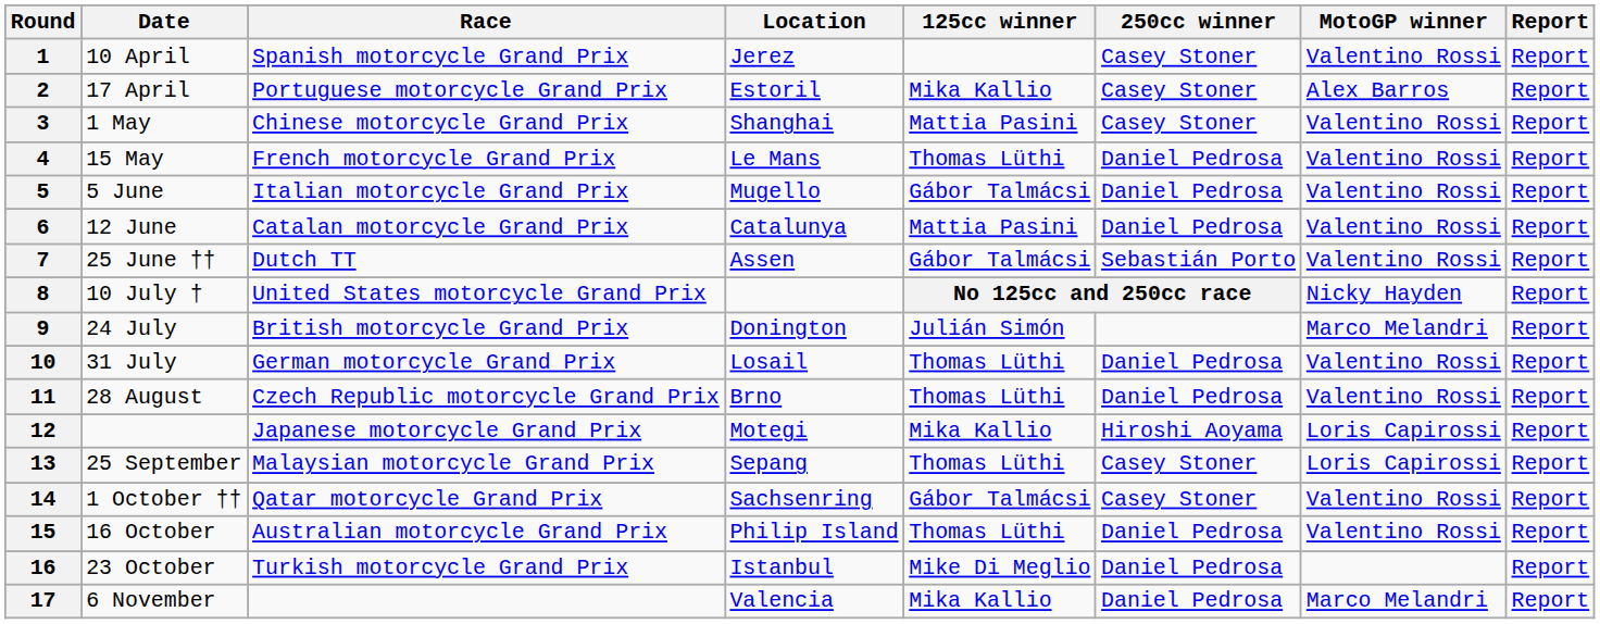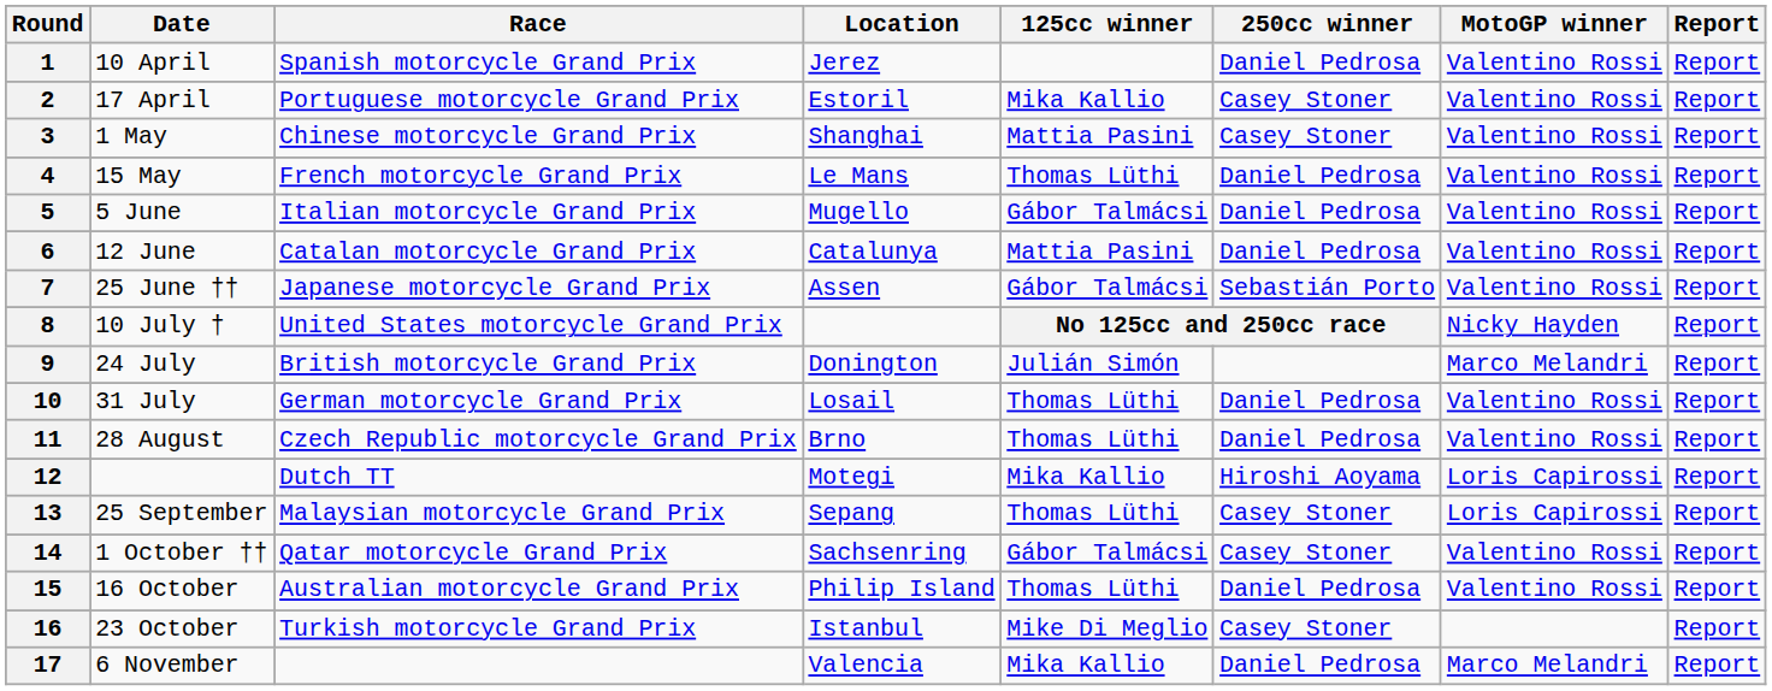 <table class="wikitable" style="font-size: 85%">
 <tr>
 <th>Round</th>
 <th>Date</th>
 <th>Race</th>
 <th>Location</th>
 <th>125cc winner</th>
 <th>250cc winner</th>
 <th>MotoGP winner</th>
 <th>Report</th>
 </tr>
 <tr>
 <th>1</th>
 <td>10 April</td>
 <td> <a href='#'>Spanish motorcycle Grand Prix</a></td>
 <td><a href='#'>Jerez</a></td>
 <td></td>
-<td> <a href='#'>Casey Stoner</a></td>
+<td> <a href='#'>Daniel Pedrosa</a></td>
 <td> <a href='#'>Valentino Rossi</a></td>
 <td><a href='#'>Report</a></td>
 </tr>
 <tr>
 <th>2</th>
 <td>17 April</td>
 <td> <a href='#'>Portuguese motorcycle Grand Prix</a></td>
 <td><a href='#'>Estoril</a></td>
 <td> <a href='#'>Mika Kallio</a></td>
 <td> <a href='#'>Casey Stoner</a></td>
-<td> <a href='#'>Alex Barros</a></td>
+<td> <a href='#'>Valentino Rossi</a></td>
 <td><a href='#'>Report</a></td>
 </tr>
 <tr>
 <th>3</th>
 <td>1 May</td>
 <td> <a href='#'>Chinese motorcycle Grand Prix</a></td>
 <td><a href='#'>Shanghai</a></td>
 <td> <a href='#'>Mattia Pasini</a></td>
 <td> <a href='#'>Casey Stoner</a></td>
 <td> <a href='#'>Valentino Rossi</a></td>
 <td><a href='#'>Report</a></td>
 </tr>
 <tr>
 <th>4</th>
 <td>15 May</td>
 <td> <a href='#'>French motorcycle Grand Prix</a></td>
 <td><a href='#'>Le Mans</a></td>
 <td> <a href='#'>Thomas Lüthi</a></td>
 <td> <a href='#'>Daniel Pedrosa</a></td>
 <td> <a href='#'>Valentino Rossi</a></td>
 <td><a href='#'>Report</a></td>
 </tr>
 <tr>
 <th>5</th>
 <td>5 June</td>
 <td> <a href='#'>Italian motorcycle Grand Prix</a></td>
 <td><a href='#'>Mugello</a></td>
 <td> <a href='#'>Gábor Talmácsi</a></td>
 <td> <a href='#'>Daniel Pedrosa</a></td>
 <td> <a href='#'>Valentino Rossi</a></td>
 <td><a href='#'>Report</a></td>
 </tr>
 <tr>
 <th>6</th>
 <td>12 June</td>
 <td> <a href='#'>Catalan motorcycle Grand Prix</a></td>
 <td><a href='#'>Catalunya</a></td>
 <td> <a href='#'>Mattia Pasini</a></td>
 <td> <a href='#'>Daniel Pedrosa</a></td>
 <td> <a href='#'>Valentino Rossi</a></td>
 <td><a href='#'>Report</a></td>
 </tr>
 <tr>
 <th>7</th>
 <td>25 June ††</td>
-<td> <a href='#'>Dutch TT</a></td>
+<td> <a href='#'>Japanese motorcycle Grand Prix</a></td>
 <td><a href='#'>Assen</a></td>
 <td> <a href='#'>Gábor Talmácsi</a></td>
 <td> <a href='#'>Sebastián Porto</a></td>
 <td> <a href='#'>Valentino Rossi</a></td>
 <td><a href='#'>Report</a></td>
 </tr>
 <tr>
 <th>8</th>
 <td>10 July †</td>
 <td> <a href='#'>United States motorcycle Grand Prix</a></td>
 <td></td>
 <th colspan="2"><strong>No 125cc and 250cc race</strong></th>
 <td> <a href='#'>Nicky Hayden</a></td>
 <td><a href='#'>Report</a></td>
 </tr>
 <tr>
 <th>9</th>
 <td>24 July</td>
 <td> <a href='#'>British motorcycle Grand Prix</a></td>
 <td><a href='#'>Donington</a></td>
 <td> <a href='#'>Julián Simón</a></td>
 <td></td>
 <td> <a href='#'>Marco Melandri</a></td>
 <td><a href='#'>Report</a></td>
 </tr>
 <tr>
 <th>10</th>
 <td>31 July</td>
 <td> <a href='#'>German motorcycle Grand Prix</a></td>
 <td><a href='#'>Losail</a></td>
 <td> <a href='#'>Thomas Lüthi</a></td>
 <td> <a href='#'>Daniel Pedrosa</a></td>
 <td> <a href='#'>Valentino Rossi</a></td>
 <td><a href='#'>Report</a></td>
 </tr>
 <tr>
 <th>11</th>
 <td>28 August</td>
 <td> <a href='#'>Czech Republic motorcycle Grand Prix</a></td>
 <td><a href='#'>Brno</a></td>
 <td> <a href='#'>Thomas Lüthi</a></td>
 <td> <a href='#'>Daniel Pedrosa</a></td>
 <td> <a href='#'>Valentino Rossi</a></td>
 <td><a href='#'>Report</a></td>
 </tr>
 <tr>
 <th>12</th>
 <td></td>
-<td> <a href='#'>Japanese motorcycle Grand Prix</a></td>
+<td> <a href='#'>Dutch TT</a></td>
 <td><a href='#'>Motegi</a></td>
 <td> <a href='#'>Mika Kallio</a></td>
 <td> <a href='#'>Hiroshi Aoyama</a></td>
 <td> <a href='#'>Loris Capirossi</a></td>
 <td><a href='#'>Report</a></td>
 </tr>
 <tr>
 <th>13</th>
 <td>25 September</td>
 <td> <a href='#'>Malaysian motorcycle Grand Prix</a></td>
 <td><a href='#'>Sepang</a></td>
 <td> <a href='#'>Thomas Lüthi</a></td>
 <td> <a href='#'>Casey Stoner</a></td>
 <td> <a href='#'>Loris Capirossi</a></td>
 <td><a href='#'>Report</a></td>
 </tr>
 <tr>
 <th>14</th>
 <td>1 October ††</td>
 <td> <a href='#'>Qatar motorcycle Grand Prix</a></td>
 <td><a href='#'>Sachsenring</a></td>
 <td> <a href='#'>Gábor Talmácsi</a></td>
 <td> <a href='#'>Casey Stoner</a></td>
 <td> <a href='#'>Valentino Rossi</a></td>
 <td><a href='#'>Report</a></td>
 </tr>
 <tr>
 <th>15</th>
 <td>16 October</td>
 <td> <a href='#'>Australian motorcycle Grand Prix</a></td>
 <td><a href='#'>Philip Island</a></td>
 <td> <a href='#'>Thomas Lüthi</a></td>
 <td> <a href='#'>Daniel Pedrosa</a></td>
 <td> <a href='#'>Valentino Rossi</a></td>
 <td><a href='#'>Report</a></td>
 </tr>
 <tr>
 <th>16</th>
 <td>23 October</td>
 <td> <a href='#'>Turkish motorcycle Grand Prix</a></td>
 <td><a href='#'>Istanbul</a></td>
 <td> <a href='#'>Mike Di Meglio</a></td>
-<td> <a href='#'>Daniel Pedrosa</a></td>
+<td> <a href='#'>Casey Stoner</a></td>
 <td></td>
 <td><a href='#'>Report</a></td>
 </tr>
 <tr>
 <th>17</th>
 <td>6 November</td>
 <td></td>
 <td><a href='#'>Valencia</a></td>
 <td> <a href='#'>Mika Kallio</a></td>
 <td> <a href='#'>Daniel Pedrosa</a></td>
 <td> <a href='#'>Marco Melandri</a></td>
 <td><a href='#'>Report</a></td>
 </tr>
 </table>
